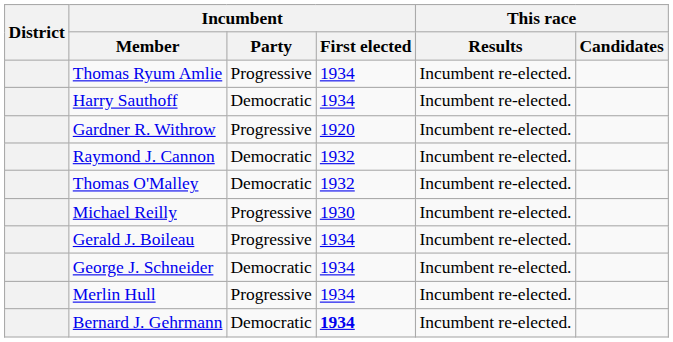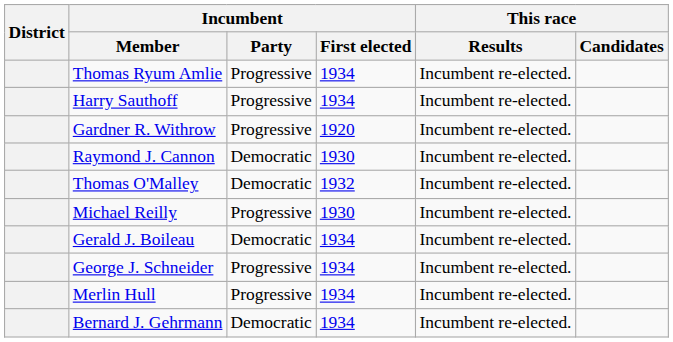 <table class=wikitable>
 <tr>
 <th rowspan=2>District</th>
 <th colspan=3>Incumbent</th>
 <th colspan=2>This race</th>
 </tr>
 <tr>
 <th>Member</th>
 <th>Party</th>
 <th>First elected</th>
 <th>Results</th>
 <th>Candidates</th>
 </tr>
 <tr>
 <th></th>
 <td><a href='#'>Thomas Ryum Amlie</a></td>
 <td>Progressive</td>
 <td><a href='#'>1934</a></td>
 <td>Incumbent re-elected.</td>
 <td nowrap></td>
 </tr>
 <tr>
 <th></th>
 <td><a href='#'>Harry Sauthoff</a></td>
-<td>Democratic</td>
+<td>Progressive</td>
 <td><a href='#'>1934</a></td>
 <td>Incumbent re-elected.</td>
 <td nowrap></td>
 </tr>
 <tr>
 <th></th>
 <td><a href='#'>Gardner R. Withrow</a></td>
 <td>Progressive</td>
 <td><a href='#'>1920</a></td>
 <td>Incumbent re-elected.</td>
 <td nowrap></td>
 </tr>
 <tr>
 <th></th>
 <td><a href='#'>Raymond J. Cannon</a></td>
 <td>Democratic</td>
-<td><a href='#'>1932</a></td>
+<td><a href='#'>1930</a></td>
 <td>Incumbent re-elected.</td>
 <td nowrap></td>
 </tr>
 <tr>
 <th></th>
 <td><a href='#'>Thomas O'Malley</a></td>
 <td>Democratic</td>
 <td><a href='#'>1932</a></td>
 <td>Incumbent re-elected.</td>
 <td nowrap></td>
 </tr>
 <tr>
 <th></th>
 <td><a href='#'>Michael Reilly</a></td>
 <td>Progressive</td>
 <td><a href='#'>1930</a></td>
 <td>Incumbent re-elected.</td>
 <td nowrap></td>
 </tr>
 <tr>
 <th></th>
 <td><a href='#'>Gerald J. Boileau</a></td>
-<td>Progressive</td>
+<td>Democratic</td>
 <td><a href='#'>1934</a></td>
 <td>Incumbent re-elected.</td>
 <td nowrap></td>
 </tr>
 <tr>
 <th></th>
 <td><a href='#'>George J. Schneider</a></td>
-<td>Democratic</td>
+<td>Progressive</td>
 <td><a href='#'>1934</a></td>
 <td>Incumbent re-elected.</td>
 <td nowrap></td>
 </tr>
 <tr>
 <th></th>
 <td><a href='#'>Merlin Hull</a></td>
 <td>Progressive</td>
 <td><a href='#'>1934</a></td>
 <td>Incumbent re-elected.</td>
 <td nowrap></td>
 </tr>
 <tr>
 <th></th>
 <td><a href='#'>Bernard J. Gehrmann</a></td>
 <td>Democratic</td>
-<td><strong><a href='#'>1934</a></strong></td>
+<td><a href='#'>1934</a></td>
 <td>Incumbent re-elected.</td>
 <td nowrap></td>
 </tr>
 </table>
